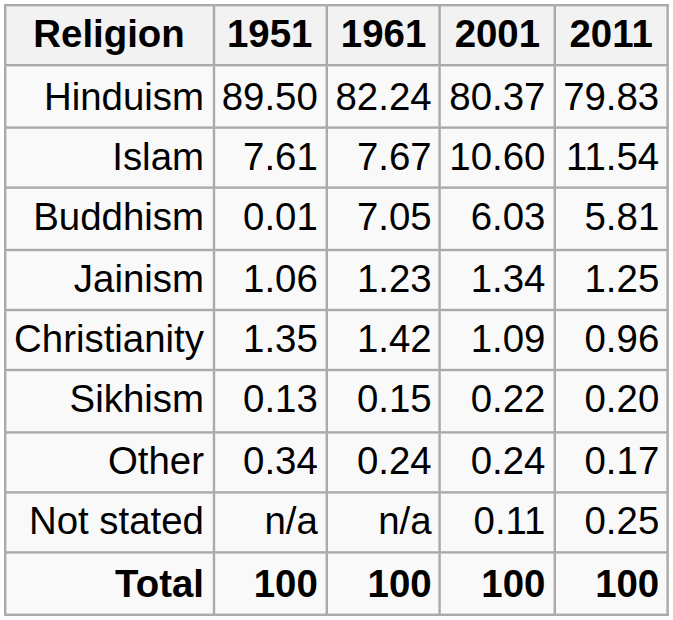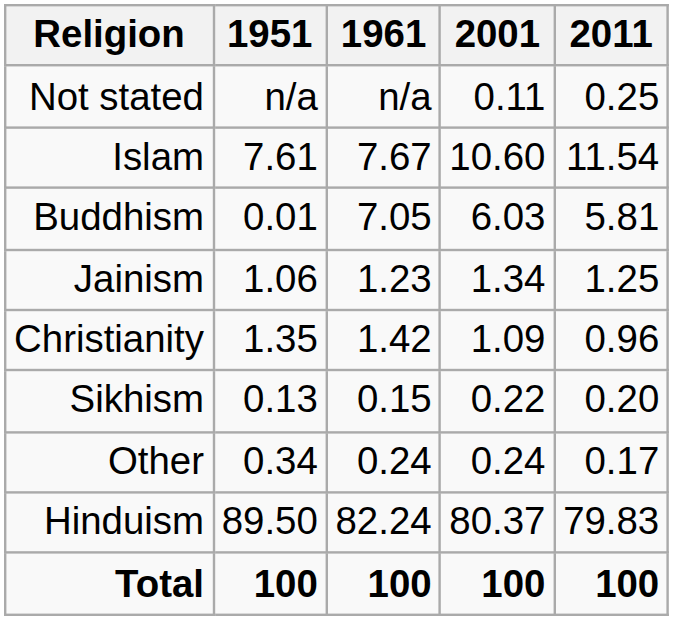 <table class="wikitable sortable" style="text-align: right;">
 <tr>
 <th>Religion</th>
 <th>1951</th>
 <th>1961</th>
 <th>2001</th>
 <th>2011</th>
 </tr>
 <tr>
-<td>Hinduism</td>
-<td>89.50</td>
-<td>82.24</td>
-<td>80.37</td>
-<td>79.83</td>
+<td>Not stated</td>
+<td>n/a</td>
+<td>n/a</td>
+<td>0.11</td>
+<td>0.25</td>
 </tr>
 <tr>
 <td>Islam</td>
 <td>7.61</td>
 <td>7.67</td>
 <td>10.60</td>
 <td>11.54</td>
 </tr>
 <tr>
 <td>Buddhism</td>
 <td>0.01</td>
 <td>7.05</td>
 <td>6.03</td>
 <td>5.81</td>
 </tr>
 <tr>
 <td>Jainism</td>
 <td>1.06</td>
 <td>1.23</td>
 <td>1.34</td>
 <td>1.25</td>
 </tr>
 <tr>
 <td>Christianity</td>
 <td>1.35</td>
 <td>1.42</td>
 <td>1.09</td>
 <td>0.96</td>
 </tr>
 <tr>
 <td>Sikhism</td>
 <td>0.13</td>
 <td>0.15</td>
 <td>0.22</td>
 <td>0.20</td>
 </tr>
 <tr>
 <td>Other</td>
 <td>0.34</td>
 <td>0.24</td>
 <td>0.24</td>
 <td>0.17</td>
 </tr>
 <tr>
-<td>Not stated</td>
-<td>n/a</td>
-<td>n/a</td>
-<td>0.11</td>
-<td>0.25</td>
+<td>Hinduism</td>
+<td>89.50</td>
+<td>82.24</td>
+<td>80.37</td>
+<td>79.83</td>
 </tr>
 <tr>
 <td><strong>Total</strong></td>
 <td><strong>100</strong></td>
 <td><strong>100</strong></td>
 <td><strong>100</strong></td>
 <td><strong>100</strong></td>
 </tr>
 </table>
